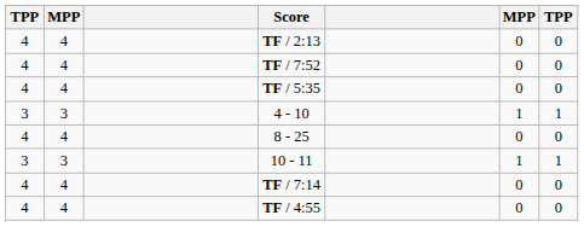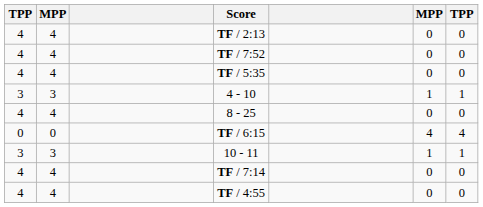 <table class="wikitable" style="text-align: center;" |>
 <tr>
 <th width="35">TPP</th>
 <th width="35">MPP</th>
 <th width="250"></th>
 <th width="75">Score</th>
 <th width="250"></th>
 <th width="35">MPP</th>
 <th width="35">TPP</th>
 </tr>
 <tr>
 <td>4</td>
 <td>4</td>
 <td style="text-align:left;"></td>
 <td><strong>TF</strong> / 2:13</td>
 <td style="text-align:left;"><strong></strong></td>
 <td>0</td>
 <td>0</td>
 </tr>
 <tr>
 <td>4</td>
 <td>4</td>
 <td style="text-align:left;"></td>
 <td><strong>TF</strong> / 7:52</td>
 <td style="text-align:left;"><strong></strong></td>
 <td>0</td>
 <td>0</td>
 </tr>
 <tr>
 <td>4</td>
 <td>4</td>
 <td style="text-align:left;"></td>
 <td><strong>TF</strong> / 5:35</td>
 <td style="text-align:left;"><strong></strong></td>
 <td>0</td>
 <td>0</td>
 </tr>
 <tr>
 <td>3</td>
 <td>3</td>
 <td style="text-align:left;"></td>
 <td>4 - 10</td>
 <td style="text-align:left;"><strong></strong></td>
 <td>1</td>
 <td>1</td>
 </tr>
 <tr>
 <td>4</td>
 <td>4</td>
 <td style="text-align:left;"></td>
 <td>8 - 25</td>
 <td style="text-align:left;"><strong></strong></td>
 <td>0</td>
 <td>0</td>
 </tr>
 <tr>
+<td>0</td>
+<td>0</td>
+<td style="text-align:left;"><strong></strong></td>
+<td><strong>TF</strong> / 6:15</td>
+<td style="text-align:left;"></td>
+<td>4</td>
+<td>4</td>
+</tr>
+<tr>
 <td>3</td>
 <td>3</td>
 <td style="text-align:left;"></td>
 <td>10 - 11</td>
 <td style="text-align:left;"><strong></strong></td>
 <td>1</td>
 <td>1</td>
 </tr>
 <tr>
 <td>4</td>
 <td>4</td>
 <td style="text-align:left;"></td>
 <td><strong>TF</strong> / 7:14</td>
 <td style="text-align:left;"><strong></strong></td>
 <td>0</td>
 <td>0</td>
 </tr>
 <tr>
 <td>4</td>
 <td>4</td>
 <td style="text-align:left;"></td>
 <td><strong>TF</strong> / 4:55</td>
 <td style="text-align:left;"><strong></strong></td>
 <td>0</td>
 <td>0</td>
 </tr>
 </table>
